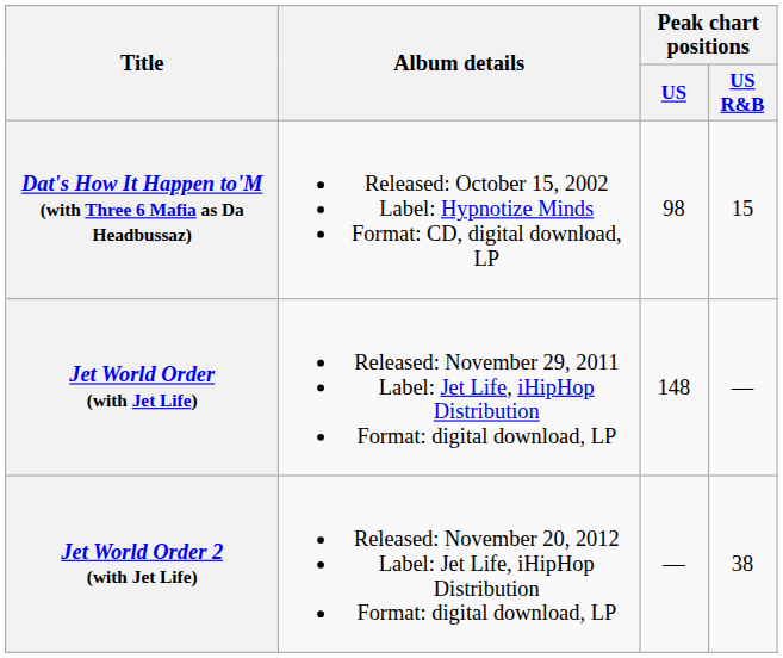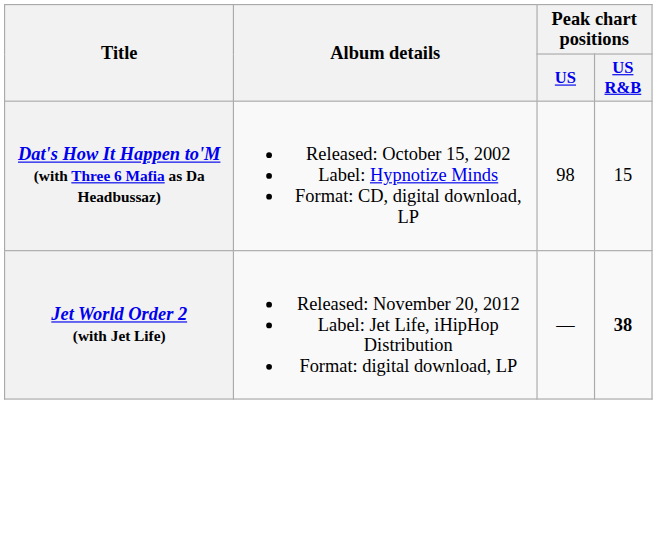 <table class="wikitable plainrowheaders" style="text-align:center;">
 <tr>
 <th scope="col" rowspan="2" style="width:12em;">Title</th>
 <th scope="col" rowspan="2" style="width:16em;">Album details</th>
 <th scope="col" colspan="2">Peak chart positions</th>
 </tr>
 <tr>
 <th scope="col" style="width:3em;font-size:90%;"><a href='#'>US</a></th>
 <th scope="col" style="width:3em;font-size:90%;"><a href='#'>US R&B</a></th>
 </tr>
 <tr>
 <th scope="row"><em><a href='#'>Dat's How It Happen to'M</a></em><br><small>(with <a href='#'>Three 6 Mafia</a> as Da Headbussaz)</small></th>
 <td><br><ul><li>Released: October 15, 2002</li><li>Label: <a href='#'>Hypnotize Minds</a></li><li>Format: CD, digital download, LP</li></ul></td>
 <td>98</td>
 <td>15</td>
 </tr>
 <tr>
-<th scope="row"><em><a href='#'>Jet World Order</a></em><br><small>(with <a href='#'>Jet Life</a>)</small></th>
-<td><br><ul><li>Released: November 29, 2011</li><li>Label: <a href='#'>Jet Life</a>, <a href='#'>iHipHop Distribution</a></li><li>Format: digital download, LP</li></ul></td>
-<td>148</td>
-<td>—</td>
-</tr>
-<tr>
 <th scope="row"><em><a href='#'>Jet World Order 2</a></em><br><small>(with Jet Life)</small></th>
 <td><br><ul><li>Released: November 20, 2012</li><li>Label: Jet Life, iHipHop Distribution</li><li>Format: digital download, LP</li></ul></td>
 <td>—</td>
-<td>38</td>
+<td><strong>38</strong></td>
 </tr>
 </table>
